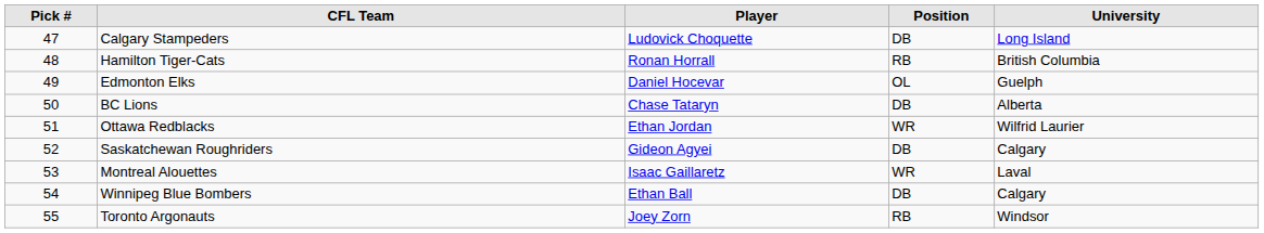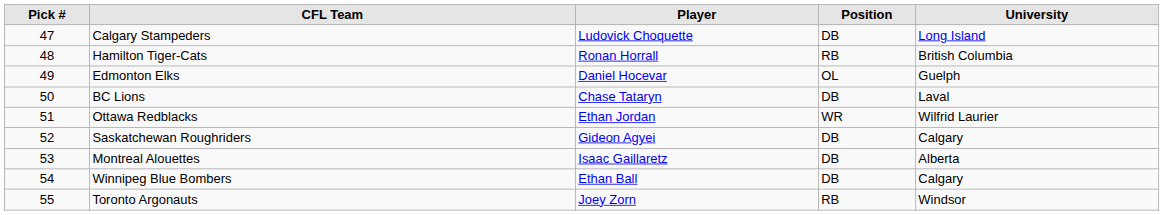 <table class="wikitable" style="width: 90%">
 <tr>
 <th style="background:#E5E5E5;" width=7%>Pick #</th>
 <th width=40% style="background:#E5E5E5;">CFL Team</th>
 <th width=20% style="background:#E5E5E5;">Player</th>
 <th width=8% style="background:#E5E5E5;">Position</th>
 <th width=20% style="background:#E5E5E5;">University</th>
 </tr>
 <tr>
 <td align=center>47</td>
 <td>Calgary Stampeders</td>
 <td><a href='#'>Ludovick Choquette</a></td>
 <td>DB</td>
 <td><a href='#'>Long Island</a></td>
 </tr>
 <tr>
 <td align=center>48</td>
 <td>Hamilton Tiger-Cats</td>
 <td><a href='#'>Ronan Horrall</a></td>
 <td>RB</td>
 <td>British Columbia</td>
 </tr>
 <tr>
 <td align=center>49</td>
 <td>Edmonton Elks</td>
 <td><a href='#'>Daniel Hocevar</a></td>
 <td>OL</td>
 <td>Guelph</td>
 </tr>
 <tr>
 <td align=center>50</td>
 <td>BC Lions</td>
 <td><a href='#'>Chase Tataryn</a></td>
 <td>DB</td>
-<td>Alberta</td>
+<td>Laval</td>
 </tr>
 <tr>
 <td align=center>51</td>
 <td>Ottawa Redblacks</td>
 <td><a href='#'>Ethan Jordan</a></td>
 <td>WR</td>
 <td>Wilfrid Laurier</td>
 </tr>
 <tr>
 <td align=center>52</td>
 <td>Saskatchewan Roughriders</td>
 <td><a href='#'>Gideon Agyei</a></td>
 <td>DB</td>
 <td>Calgary</td>
 </tr>
 <tr>
 <td align=center>53</td>
 <td>Montreal Alouettes</td>
 <td><a href='#'>Isaac Gaillaretz</a></td>
-<td>WR</td>
-<td>Laval</td>
+<td>DB</td>
+<td>Alberta</td>
 </tr>
 <tr>
 <td align=center>54</td>
 <td>Winnipeg Blue Bombers</td>
 <td><a href='#'>Ethan Ball</a></td>
 <td>DB</td>
 <td>Calgary</td>
 </tr>
 <tr>
 <td align=center>55</td>
 <td>Toronto Argonauts</td>
 <td><a href='#'>Joey Zorn</a></td>
 <td>RB</td>
 <td>Windsor</td>
 </tr>
 </table>
